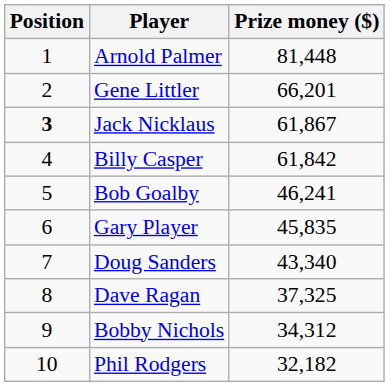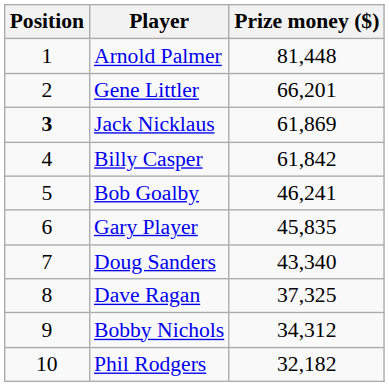 <table class="wikitable">
 <tr>
 <th>Position</th>
 <th>Player</th>
 <th>Prize money ($)</th>
 </tr>
 <tr>
 <td align=center>1</td>
 <td> <a href='#'>Arnold Palmer</a></td>
 <td align=center>81,448</td>
 </tr>
 <tr>
 <td align=center>2</td>
 <td> <a href='#'>Gene Littler</a></td>
 <td align=center>66,201</td>
 </tr>
 <tr>
 <td align=center><strong>3</strong></td>
 <td> <a href='#'>Jack Nicklaus</a></td>
-<td align=center>61,867</td>
+<td align=center>61,869</td>
 </tr>
 <tr>
 <td align=center>4</td>
 <td> <a href='#'>Billy Casper</a></td>
 <td align=center>61,842</td>
 </tr>
 <tr>
 <td align=center>5</td>
 <td> <a href='#'>Bob Goalby</a></td>
 <td align=center>46,241</td>
 </tr>
 <tr>
 <td align=center>6</td>
 <td> <a href='#'>Gary Player</a></td>
 <td align=center>45,835</td>
 </tr>
 <tr>
 <td align=center>7</td>
 <td> <a href='#'>Doug Sanders</a></td>
 <td align=center>43,340</td>
 </tr>
 <tr>
 <td align=center>8</td>
 <td> <a href='#'>Dave Ragan</a></td>
 <td align=center>37,325</td>
 </tr>
 <tr>
 <td align=center>9</td>
 <td> <a href='#'>Bobby Nichols</a></td>
 <td align=center>34,312</td>
 </tr>
 <tr>
 <td align=center>10</td>
 <td> <a href='#'>Phil Rodgers</a></td>
 <td align=center>32,182</td>
 </tr>
 </table>
